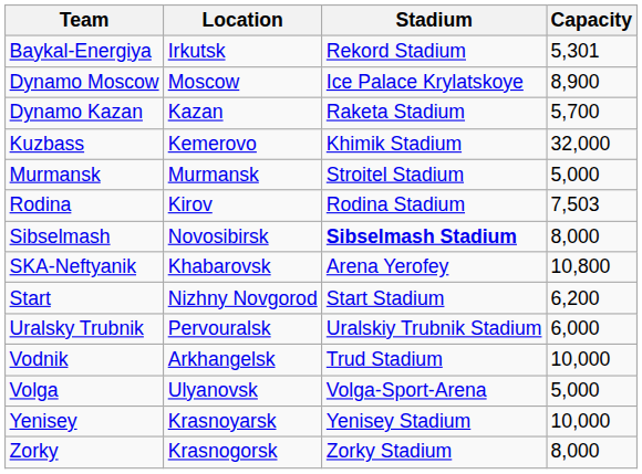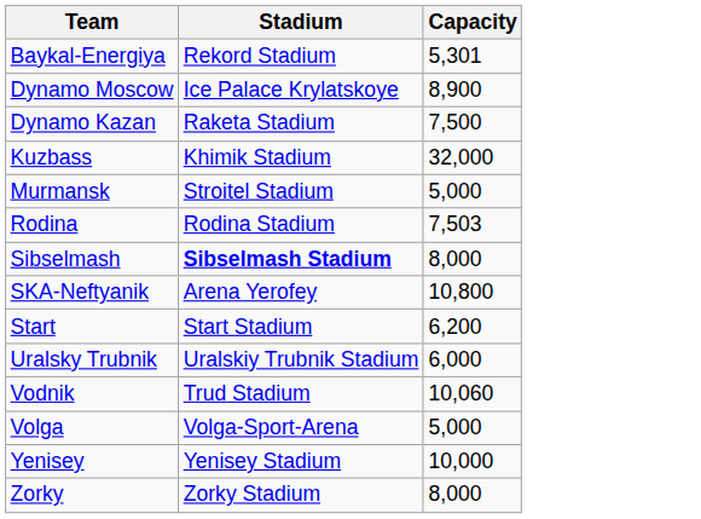 <table class="wikitable sortable" style="text-align: left;">
 <tr>
 <th>Team</th>
-<th>Location</th>
 <th>Stadium</th>
 <th>Capacity</th>
 </tr>
 <tr>
 <td><a href='#'>Baykal-Energiya</a></td>
-<td><a href='#'>Irkutsk</a></td>
 <td><a href='#'>Rekord Stadium</a></td>
 <td>5,301</td>
 </tr>
 <tr>
 <td><a href='#'>Dynamo Moscow</a></td>
-<td><a href='#'>Moscow</a></td>
 <td><a href='#'>Ice Palace Krylatskoye</a></td>
 <td>8,900</td>
 </tr>
 <tr>
 <td><a href='#'>Dynamo Kazan</a></td>
-<td><a href='#'>Kazan</a></td>
 <td><a href='#'>Raketa Stadium</a></td>
-<td>5,700</td>
+<td>7,500</td>
 </tr>
 <tr>
 <td><a href='#'>Kuzbass</a></td>
-<td><a href='#'>Kemerovo</a></td>
 <td><a href='#'>Khimik Stadium</a></td>
 <td>32,000</td>
 </tr>
 <tr>
-<td><a href='#'>Murmansk</a></td>
 <td><a href='#'>Murmansk</a></td>
 <td><a href='#'>Stroitel Stadium</a></td>
 <td>5,000</td>
 </tr>
 <tr>
 <td><a href='#'>Rodina</a></td>
-<td><a href='#'>Kirov</a></td>
 <td><a href='#'>Rodina Stadium</a></td>
 <td>7,503</td>
 </tr>
 <tr>
 <td><a href='#'>Sibselmash</a></td>
-<td><a href='#'>Novosibirsk</a></td>
 <td><strong><a href='#'>Sibselmash Stadium</a></strong></td>
 <td>8,000</td>
 </tr>
 <tr>
 <td><a href='#'>SKA-Neftyanik</a></td>
-<td><a href='#'>Khabarovsk</a></td>
 <td><a href='#'>Arena Yerofey</a></td>
 <td>10,800</td>
 </tr>
 <tr>
 <td><a href='#'>Start</a></td>
-<td><a href='#'>Nizhny Novgorod</a></td>
 <td><a href='#'>Start Stadium</a></td>
 <td>6,200</td>
 </tr>
 <tr>
 <td><a href='#'>Uralsky Trubnik</a></td>
-<td><a href='#'>Pervouralsk</a></td>
 <td><a href='#'>Uralskiy Trubnik Stadium</a></td>
 <td>6,000</td>
 </tr>
 <tr>
 <td><a href='#'>Vodnik</a></td>
-<td><a href='#'>Arkhangelsk</a></td>
 <td><a href='#'>Trud Stadium</a></td>
-<td>10,000</td>
+<td>10,060</td>
 </tr>
 <tr>
 <td><a href='#'>Volga</a></td>
-<td><a href='#'>Ulyanovsk</a></td>
 <td><a href='#'>Volga-Sport-Arena</a></td>
 <td>5,000</td>
 </tr>
 <tr>
 <td><a href='#'>Yenisey</a></td>
-<td><a href='#'>Krasnoyarsk</a></td>
 <td><a href='#'>Yenisey Stadium</a></td>
 <td>10,000</td>
 </tr>
 <tr>
 <td><a href='#'>Zorky</a></td>
-<td><a href='#'>Krasnogorsk</a></td>
 <td><a href='#'>Zorky Stadium</a></td>
 <td>8,000</td>
 </tr>
 </table>
